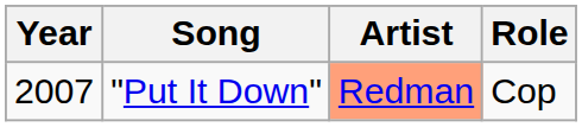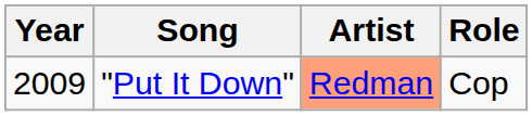 <table class="wikitable">
 <tr>
 <th>Year</th>
 <th>Song</th>
 <th>Artist</th>
 <th>Role</th>
 </tr>
 <tr>
-<td>2007</td>
+<td>2009</td>
 <td>"<a href='#'>Put It Down</a>"</td>
 <td style="background: lightsalmon;"><a href='#'>Redman</a></td>
 <td>Cop</td>
 </tr>
 </table>
